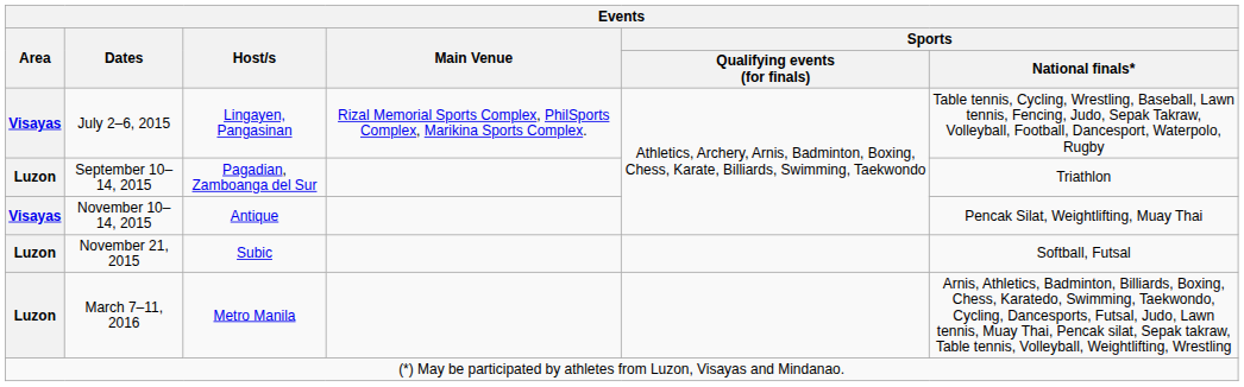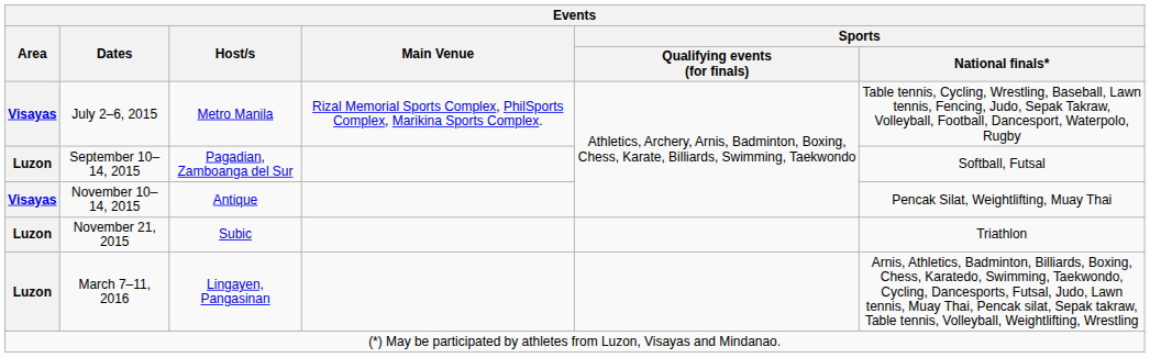 <table class="wikitable" style="text-align:center; font-size:90%;">
 <tr>
 <th colspan=6>Events</th>
 </tr>
 <tr>
 <th rowspan=2>Area</th>
 <th rowspan=2>Dates</th>
 <th rowspan=2>Host/s</th>
 <th rowspan=2>Main Venue</th>
 <th colspan=2>Sports</th>
 </tr>
 <tr>
 <th width=25%>Qualifying events<br>(for finals)</th>
 <th width=25%>National finals*</th>
 </tr>
 <tr>
 <th><a href='#'>Visayas</a></th>
 <td>July 2–6, 2015</td>
-<td><a href='#'>Lingayen, Pangasinan</a></td>
+<td><a href='#'>Metro Manila</a></td>
 <td><a href='#'>Rizal Memorial Sports Complex</a>, <a href='#'>PhilSports Complex</a>, <a href='#'>Marikina Sports Complex</a>.</td>
 <td rowspan=3>Athletics, Archery, Arnis, Badminton, Boxing, Chess, Karate, Billiards, Swimming, Taekwondo</td>
 <td>Table tennis, Cycling, Wrestling, Baseball, Lawn tennis, Fencing, Judo, Sepak Takraw, Volleyball, Football, Dancesport, Waterpolo, Rugby</td>
 </tr>
 <tr>
 <th>Luzon</th>
 <td>September 10–14, 2015</td>
 <td><a href='#'>Pagadian</a>, <a href='#'>Zamboanga del Sur</a></td>
 <td></td>
-<td>Triathlon</td>
+<td>Softball, Futsal</td>
 </tr>
 <tr>
 <th><a href='#'>Visayas</a></th>
 <td>November 10–14, 2015</td>
 <td><a href='#'>Antique</a></td>
 <td></td>
 <td>Pencak Silat, Weightlifting, Muay Thai</td>
 </tr>
 <tr>
 <th>Luzon</th>
 <td>November 21, 2015</td>
 <td><a href='#'>Subic</a></td>
 <td></td>
 <td></td>
-<td>Softball, Futsal</td>
+<td>Triathlon</td>
 </tr>
 <tr>
 <th>Luzon</th>
 <td>March 7–11, 2016</td>
-<td><a href='#'>Metro Manila</a></td>
+<td><a href='#'>Lingayen, Pangasinan</a></td>
 <td></td>
 <td></td>
 <td>Arnis, Athletics, Badminton, Billiards, Boxing, Chess, Karatedo, Swimming, Taekwondo, Cycling, Dancesports, Futsal, Judo, Lawn tennis, Muay Thai, Pencak silat, Sepak takraw, Table tennis, Volleyball, Weightlifting, Wrestling</td>
 </tr>
 <tr>
 <td colspan=6>(*) May be participated by athletes from Luzon, Visayas and Mindanao.</td>
 </tr>
 </table>
